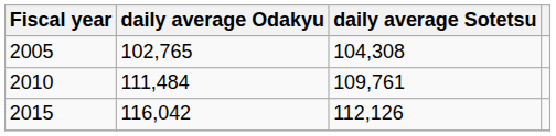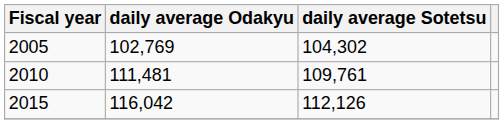 <table class="wikitable">
 <tr>
 <th>Fiscal year</th>
 <th>daily average Odakyu</th>
 <th>daily average Sotetsu</th>
 <th></th>
 </tr>
 <tr>
 <td>2005</td>
-<td>102,765</td>
-<td>104,308</td>
+<td>102,769</td>
+<td>104,302</td>
 <td></td>
 </tr>
 <tr>
 <td>2010</td>
-<td>111,484</td>
+<td>111,481</td>
 <td>109,761</td>
 <td></td>
 </tr>
 <tr>
 <td>2015</td>
 <td>116,042</td>
 <td>112,126</td>
 <td></td>
 </tr>
 <tr>
 </tr>
 </table>
